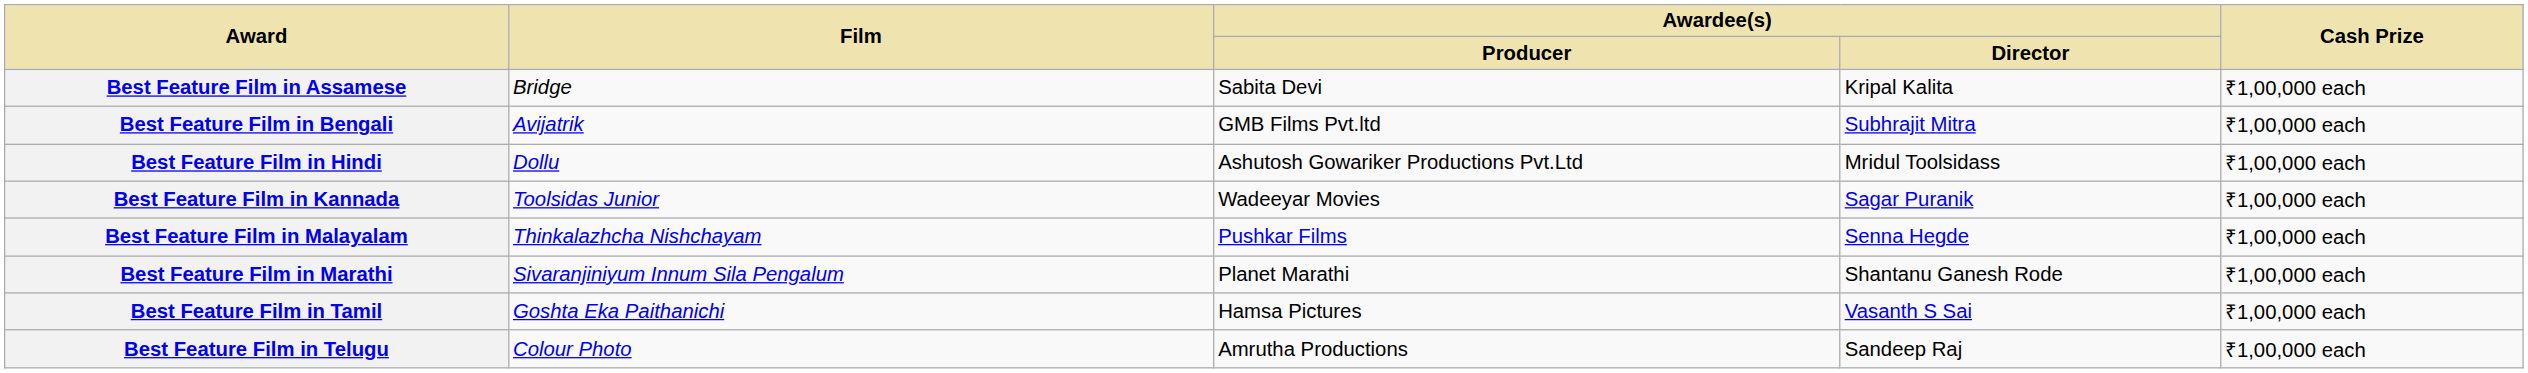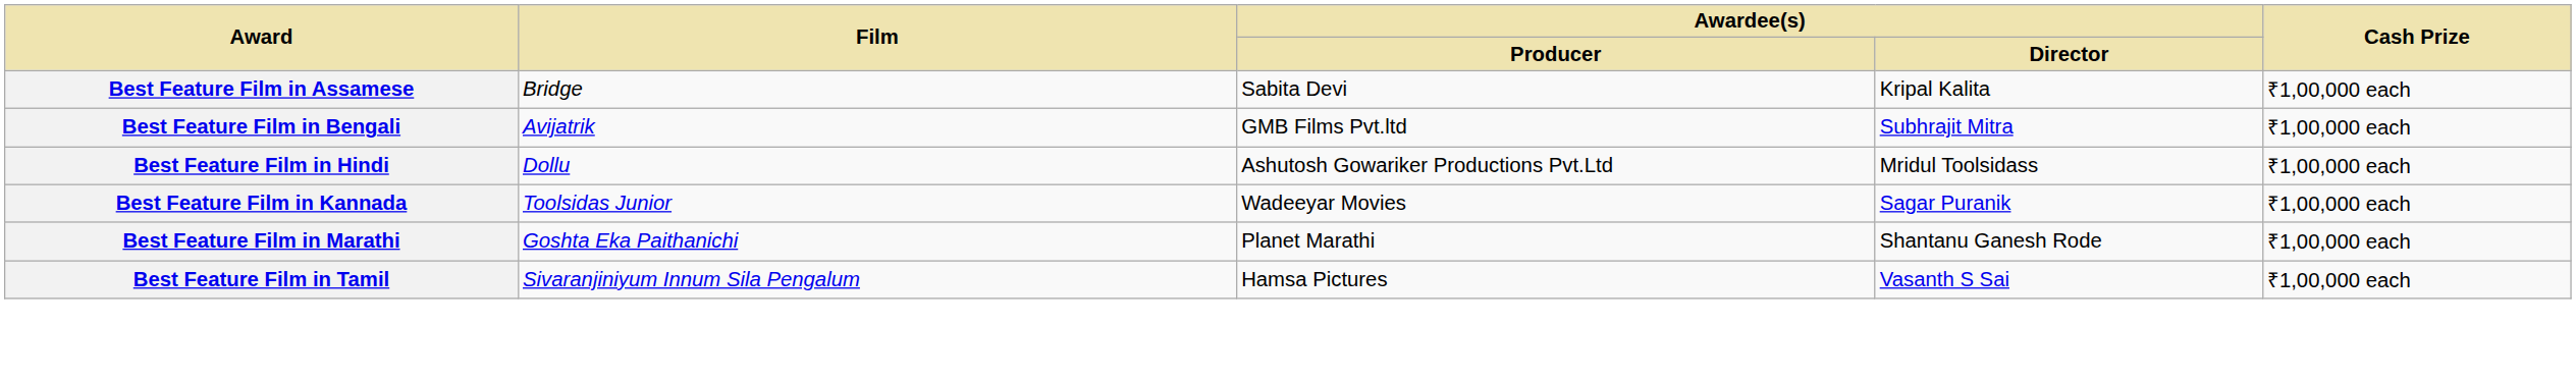 <table class="wikitable plainrowheaders" style="width:100%;">
 <tr>
 <th scope="col" rowspan="2" style="background-color:#EFE4B0;width:20%;">Award</th>
 <th scope="col" rowspan="2" style="background-color:#EFE4B0;width:28%;">Film</th>
 <th scope="col" colspan="2" style="background-color:#EFE4B0;width:40%;">Awardee(s)</th>
 <th scope="col" rowspan="2" style="background-color:#EFE4B0;width:12%;">Cash Prize</th>
 </tr>
 <tr>
 <th scope="col" style="background-color:#EFE4B0;">Producer</th>
 <th scope="col" style="background-color:#EFE4B0;">Director</th>
 </tr>
 <tr>
 <th scope="row"><a href='#'>Best Feature Film in Assamese</a></th>
 <td><em>Bridge</em></td>
 <td>Sabita Devi</td>
 <td>Kripal Kalita</td>
 <td>₹1,00,000 each</td>
 </tr>
 <tr>
 <th scope="row"><a href='#'>Best Feature Film in Bengali</a></th>
 <td><em><a href='#'>Avijatrik</a></em></td>
 <td>GMB Films Pvt.ltd</td>
 <td><a href='#'>Subhrajit Mitra</a></td>
 <td>₹1,00,000 each</td>
 </tr>
 <tr>
 <th scope="row"><a href='#'>Best Feature Film in Hindi</a></th>
 <td><em><a href='#'>Dollu</a></em></td>
 <td>Ashutosh Gowariker Productions Pvt.Ltd</td>
 <td>Mridul Toolsidass</td>
 <td>₹1,00,000 each</td>
 </tr>
 <tr>
 <th scope="row"><a href='#'>Best Feature Film in Kannada</a></th>
 <td><em><a href='#'>Toolsidas Junior</a></em></td>
 <td>Wadeeyar Movies</td>
 <td><a href='#'>Sagar Puranik</a></td>
 <td>₹1,00,000 each</td>
 </tr>
 <tr>
-<th scope="row"><a href='#'>Best Feature Film in Malayalam</a></th>
-<td><em><a href='#'>Thinkalazhcha Nishchayam</a></em></td>
-<td><a href='#'>Pushkar Films</a></td>
-<td><a href='#'>Senna Hegde</a></td>
-<td>₹1,00,000 each</td>
-</tr>
-<tr>
 <th scope="row"><a href='#'>Best Feature Film in Marathi</a></th>
-<td><em><a href='#'>Sivaranjiniyum Innum Sila Pengalum</a></em></td>
+<td><em><a href='#'>Goshta Eka Paithanichi</a></em></td>
 <td>Planet Marathi</td>
 <td>Shantanu Ganesh Rode</td>
 <td>₹1,00,000 each</td>
 </tr>
 <tr>
 <th scope="row"><a href='#'>Best Feature Film in Tamil</a></th>
-<td><em><a href='#'>Goshta Eka Paithanichi</a></em></td>
+<td><em><a href='#'>Sivaranjiniyum Innum Sila Pengalum</a></em></td>
 <td>Hamsa Pictures</td>
 <td><a href='#'>Vasanth S Sai</a></td>
 <td>₹1,00,000 each</td>
 </tr>
-<tr>
-<th scope="row"><a href='#'>Best Feature Film in Telugu</a></th>
-<td><em><a href='#'>Colour Photo</a></em></td>
-<td>Amrutha Productions</td>
-<td>Sandeep Raj</td>
-<td>₹1,00,000 each</td>
-</tr>
 </table>
